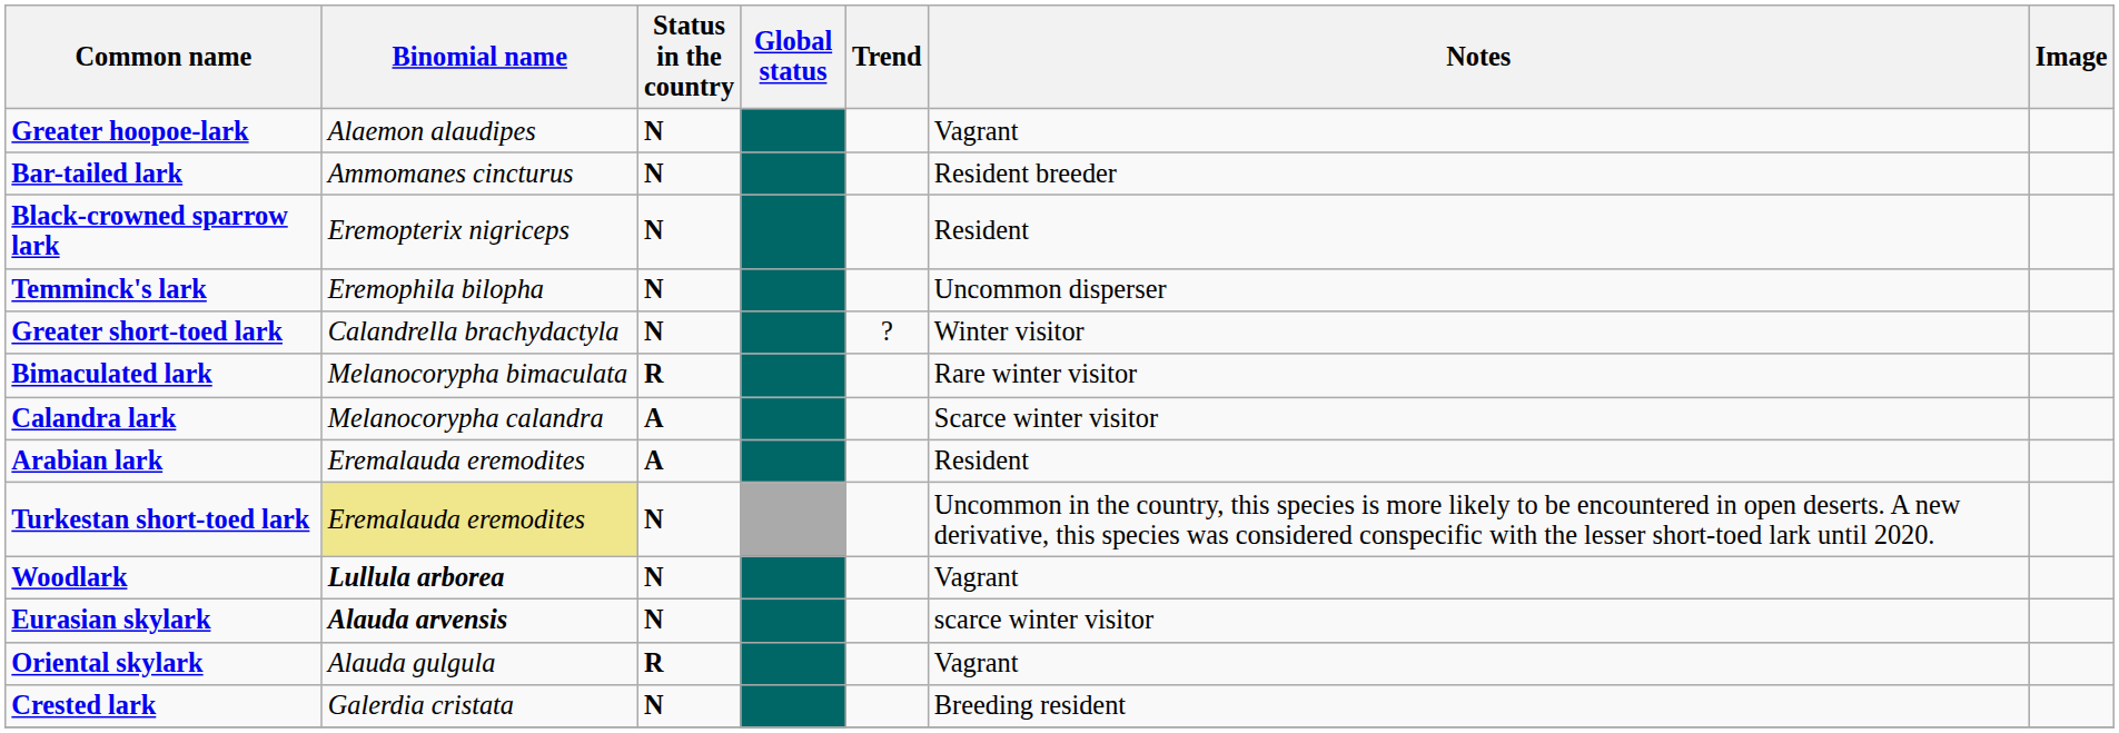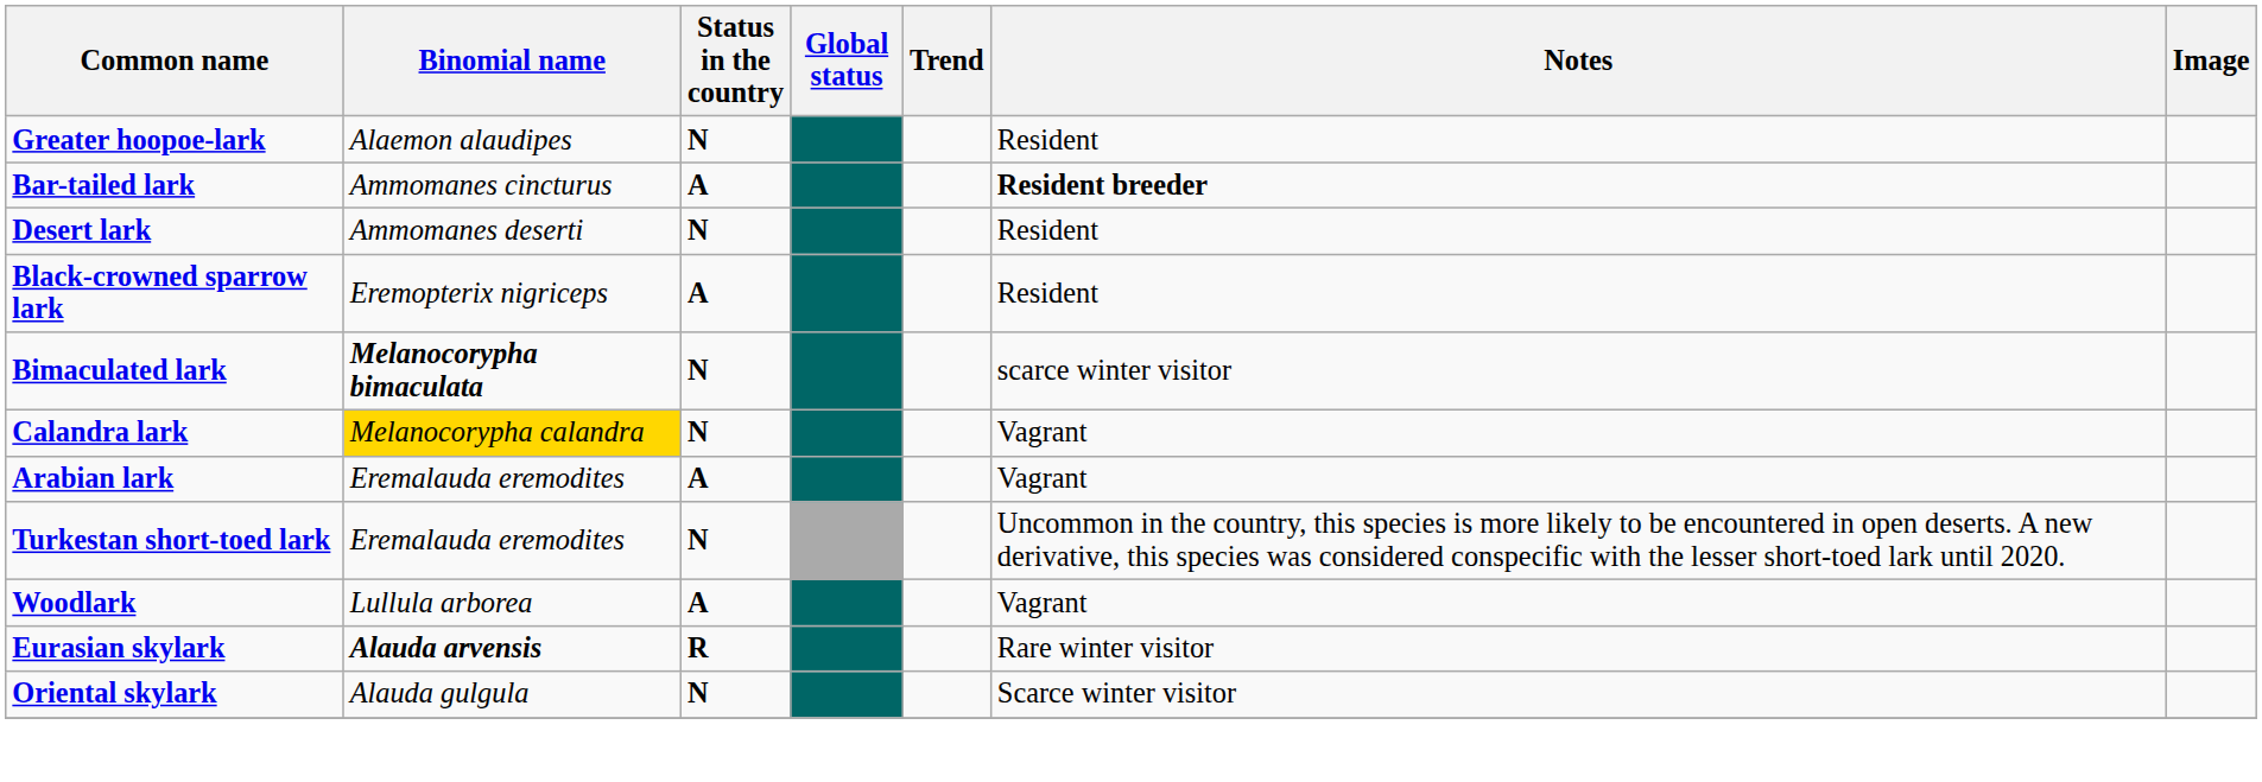 <table class="wikitable sortable">
 <tr>
 <th width="15%">Common name</th>
 <th width="15%"><a href='#'>Binomial name</a></th>
 <th width="1%">Status in the country</th>
 <th width="5%"><a href='#'>Global status</a></th>
 <th width="1%">Trend</th>
 <th class="unsortable">Notes</th>
 <th class="unsortable">Image</th>
 </tr>
 <tr>
 <td><strong><a href='#'>Greater hoopoe-lark</a></strong></td>
 <td><em>Alaemon alaudipes</em></td>
 <td><strong>N</strong></td>
 <td align=center style="background: #006666"></td>
 <td align=center></td>
-<td>Vagrant</td>
+<td>Resident</td>
 <td></td>
 </tr>
 <tr>
 <td><strong><a href='#'>Bar-tailed lark</a></strong></td>
 <td><em>Ammomanes cincturus</em></td>
-<td><strong>N</strong></td>
+<td><strong>A</strong></td>
 <td align=center style="background: #006666"></td>
 <td align=center></td>
-<td>Resident breeder</td>
+<td><strong>Resident breeder</strong></td>
 <td></td>
 </tr>
 <tr>
-<td><strong><a href='#'>Black-crowned sparrow lark</a></strong></td>
-<td><em>Eremopterix nigriceps</em></td>
+<td><strong><a href='#'>Desert lark</a></strong></td>
+<td><em>Ammomanes deserti</em></td>
 <td><strong>N</strong></td>
 <td align=center style="background: #006666"></td>
 <td align=center></td>
 <td>Resident</td>
 <td></td>
 </tr>
 <tr>
-<td><strong><a href='#'>Temminck's lark</a></strong></td>
-<td><em>Eremophila bilopha</em></td>
-<td><strong>N</strong></td>
+<td><strong><a href='#'>Black-crowned sparrow lark</a></strong></td>
+<td><em>Eremopterix nigriceps</em></td>
+<td><strong>A</strong></td>
 <td align=center style="background: #006666"></td>
 <td align=center></td>
-<td>Uncommon disperser</td>
-<td></td>
-</tr>
-<tr>
-<td><strong><a href='#'>Greater short-toed lark</a></strong></td>
-<td><em>Calandrella brachydactyla</em></td>
-<td><strong>N</strong></td>
-<td align=center style="background: #006666"></td>
-<td align=center>?</td>
-<td>Winter visitor</td>
+<td>Resident</td>
 <td></td>
 </tr>
 <tr>
 <td><strong><a href='#'>Bimaculated lark</a></strong></td>
-<td><em>Melanocorypha bimaculata</em></td>
-<td><strong>R</strong></td>
+<td><strong><em>Melanocorypha bimaculata</em></strong></td>
+<td><strong>N</strong></td>
 <td align=center style="background: #006666"></td>
 <td align=center></td>
-<td>Rare winter visitor</td>
+<td>scarce winter visitor</td>
 <td></td>
 </tr>
 <tr>
 <td><strong><a href='#'>Calandra lark</a></strong></td>
-<td><em>Melanocorypha calandra</em></td>
-<td><strong>A</strong></td>
+<td style="background: gold;"><em>Melanocorypha calandra</em></td>
+<td><strong>N</strong></td>
 <td align=center style="background: #006666"></td>
 <td align=center></td>
-<td>Scarce winter visitor</td>
+<td>Vagrant</td>
 <td></td>
 </tr>
 <tr>
 <td><strong><a href='#'>Arabian lark</a></strong></td>
 <td><em>Eremalauda eremodites</em></td>
 <td><strong>A</strong></td>
 <td align=center style="background: #006666"></td>
 <td align=center></td>
-<td>Resident</td>
+<td>Vagrant</td>
 <td></td>
 </tr>
 <tr>
 <td><strong><a href='#'>Turkestan short-toed lark</a></strong></td>
-<td style="background: khaki;"><em>Eremalauda eremodites</em></td>
+<td><em>Eremalauda eremodites</em></td>
 <td><strong>N</strong></td>
 <td align=center style="background: #AAA"></td>
 <td align=center></td>
 <td>Uncommon in the country, this species is more likely to be encountered in open deserts. A new derivative, this species was considered conspecific with the lesser short-toed lark until 2020.</td>
 <td></td>
 </tr>
 <tr>
 <td><strong><a href='#'>Woodlark</a></strong></td>
-<td><strong><em>Lullula arborea</em></strong></td>
-<td><strong>N</strong></td>
+<td><em>Lullula arborea</em></td>
+<td><strong>A</strong></td>
 <td align=center style="background: #006666"></td>
 <td align=center></td>
 <td>Vagrant</td>
 <td></td>
 </tr>
 <tr>
 <td><strong><a href='#'>Eurasian skylark</a></strong></td>
 <td><strong><em>Alauda arvensis</em></strong></td>
-<td><strong>N</strong></td>
+<td><strong>R</strong></td>
 <td align=center style="background: #006666"></td>
 <td align=center></td>
-<td>scarce winter visitor</td>
+<td>Rare winter visitor</td>
 <td></td>
 </tr>
 <tr>
 <td><strong><a href='#'>Oriental skylark</a></strong></td>
 <td><em>Alauda gulgula</em></td>
-<td><strong>R</strong></td>
-<td align=center style="background: #006666"></td>
-<td align=center></td>
-<td>Vagrant</td>
-<td></td>
-</tr>
-<tr>
-<td><strong><a href='#'>Crested lark</a></strong></td>
-<td><em>Galerdia cristata</em></td>
 <td><strong>N</strong></td>
 <td align=center style="background: #006666"></td>
 <td align=center></td>
-<td>Breeding resident</td>
+<td>Scarce winter visitor</td>
 <td></td>
 </tr>
 <tr>
 </tr>
 </table>
